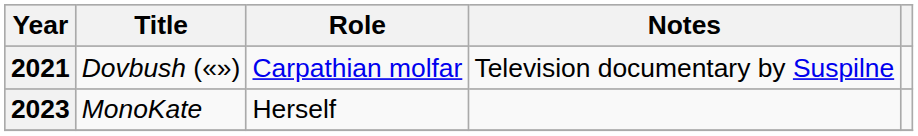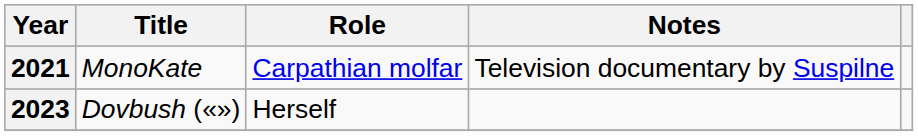 <table class="wikitable plainrowheaders sortable">
 <tr>
 <th scope="col">Year</th>
 <th scope="col">Title</th>
 <th scope="col">Role</th>
 <th scope="col" class="unsortable">Notes</th>
 <th scope="col" class="unsortable"></th>
 </tr>
 <tr>
 <th scope="row">2021</th>
-<td><em>Dovbush</em> («<em></em>»)</td>
+<td><em>MonoKate</em></td>
 <td><a href='#'>Carpathian molfar</a></td>
 <td>Television documentary by <a href='#'>Suspilne</a></td>
 <td></td>
 </tr>
 <tr>
 <th scope="row">2023</th>
-<td><em>MonoKate</em></td>
+<td><em>Dovbush</em> («<em></em>»)</td>
 <td>Herself</td>
 <td></td>
 <td></td>
 </tr>
 <tr>
 </tr>
 </table>
